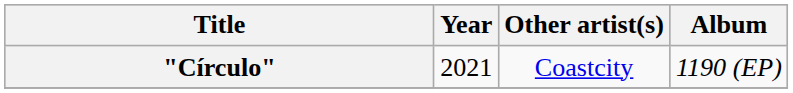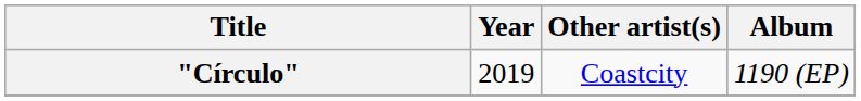 <table class="wikitable plainrowheaders" style="text-align:center;" border="1">
 <tr>
 <th scope="col" style="width:16em;">Title</th>
 <th scope="col">Year</th>
 <th scope="col">Other artist(s)</th>
 <th scope="col">Album</th>
 </tr>
 <tr>
 <th scope="row">"Círculo"</th>
-<td>2021</td>
+<td>2019</td>
 <td><a href='#'>Coastcity</a></td>
 <td><em>1190 (EP)</em></td>
 </tr>
 <tr>
 </tr>
 </table>
